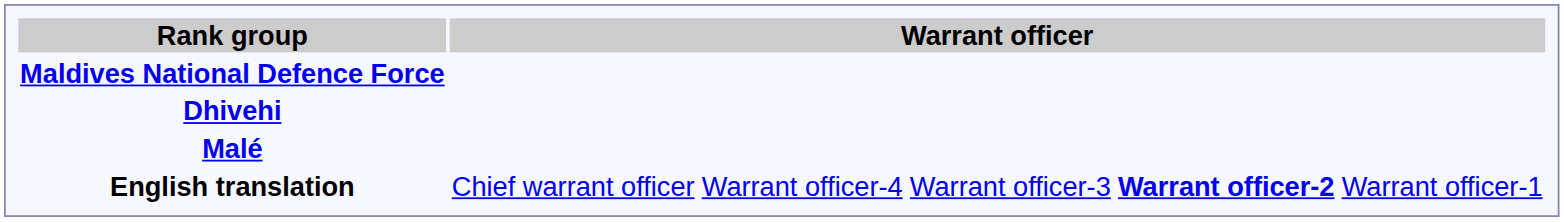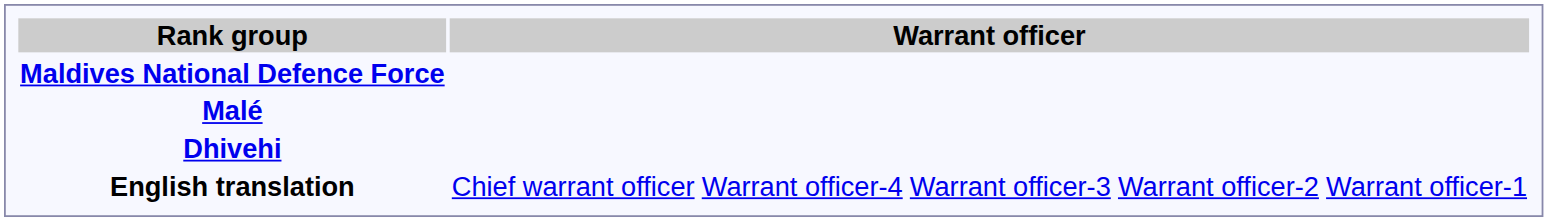 <table style="border:1px solid #8888aa; background-color:#f7f8ff; padding:5px; font-size:95%; margin: 0px 12px 12px 0px; text-align:center;">
 <tr bgcolor="#CCCCCC">
 <th>Rank group</th>
 <th colspan=5>Warrant officer</th>
 </tr>
 <tr>
 <td><strong> <a href='#'>Maldives National Defence Force</a></strong></td>
+<td></td>
+<td></td>
+<td></td>
+<td></td>
+<td></td>
+</tr>
+<tr>
+<td><strong><a href='#'>Malé</a></strong></td>
 <td></td>
 <td></td>
 <td></td>
 <td></td>
 <td></td>
 </tr>
 <tr>
 <td><strong><a href='#'>Dhivehi</a></strong></td>
 <td></td>
 <td></td>
 <td></td>
 <td></td>
 <td></td>
 </tr>
 <tr>
-<td><strong><a href='#'>Malé</a></strong></td>
-<td></td>
-<td></td>
-<td></td>
-<td></td>
-<td></td>
-</tr>
-<tr>
 <td><strong>English translation</strong></td>
 <td><a href='#'>Chief warrant officer</a></td>
 <td><a href='#'>Warrant officer-4</a></td>
 <td><a href='#'>Warrant officer-3</a></td>
-<td><strong><a href='#'>Warrant officer-2</a></strong></td>
+<td><a href='#'>Warrant officer-2</a></td>
 <td><a href='#'>Warrant officer-1</a></td>
 </tr>
 </table>
